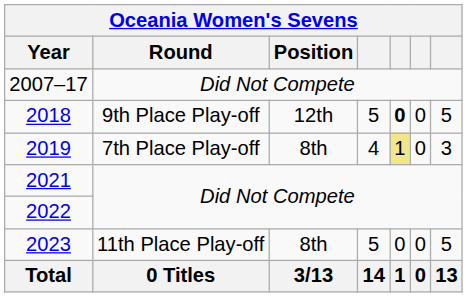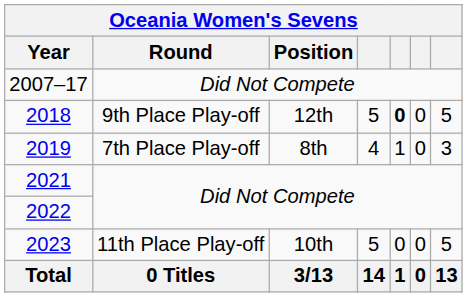 <table class="wikitable" style="text-align: center;">
 <tr>
 <th colspan="7"><a href='#'>Oceania Women's Sevens</a></th>
 </tr>
 <tr>
 <th>Year</th>
 <th>Round</th>
 <th>Position</th>
 <th></th>
 <th></th>
 <th></th>
 <th></th>
 </tr>
 <tr>
 <td>2007–17</td>
 <td colspan="6"><em>Did Not Compete</em></td>
 </tr>
 <tr>
 <td> <a href='#'>2018</a></td>
 <td>9th Place Play-off</td>
 <td>12th</td>
 <td>5</td>
 <td><strong>0</strong></td>
 <td>0</td>
 <td>5</td>
 </tr>
 <tr>
 <td> <a href='#'>2019</a></td>
 <td>7th Place Play-off</td>
 <td>8th</td>
 <td>4</td>
-<td style="background: khaki;">1</td>
+<td>1</td>
 <td>0</td>
 <td>3</td>
 </tr>
 <tr>
 <td> <a href='#'>2021</a></td>
 <td colspan="6" rowspan="2"><em>Did Not Compete</em></td>
 </tr>
 <tr>
 <td> <a href='#'>2022</a></td>
 </tr>
 <tr>
 <td> <a href='#'>2023</a></td>
 <td>11th Place Play-off</td>
-<td>8th</td>
+<td>10th</td>
 <td>5</td>
 <td>0</td>
 <td>0</td>
 <td>5</td>
 </tr>
 <tr>
 <th>Total</th>
 <th>0 Titles</th>
 <th>3/13</th>
 <th>14</th>
 <th>1</th>
 <th>0</th>
 <th>13</th>
 </tr>
 </table>
